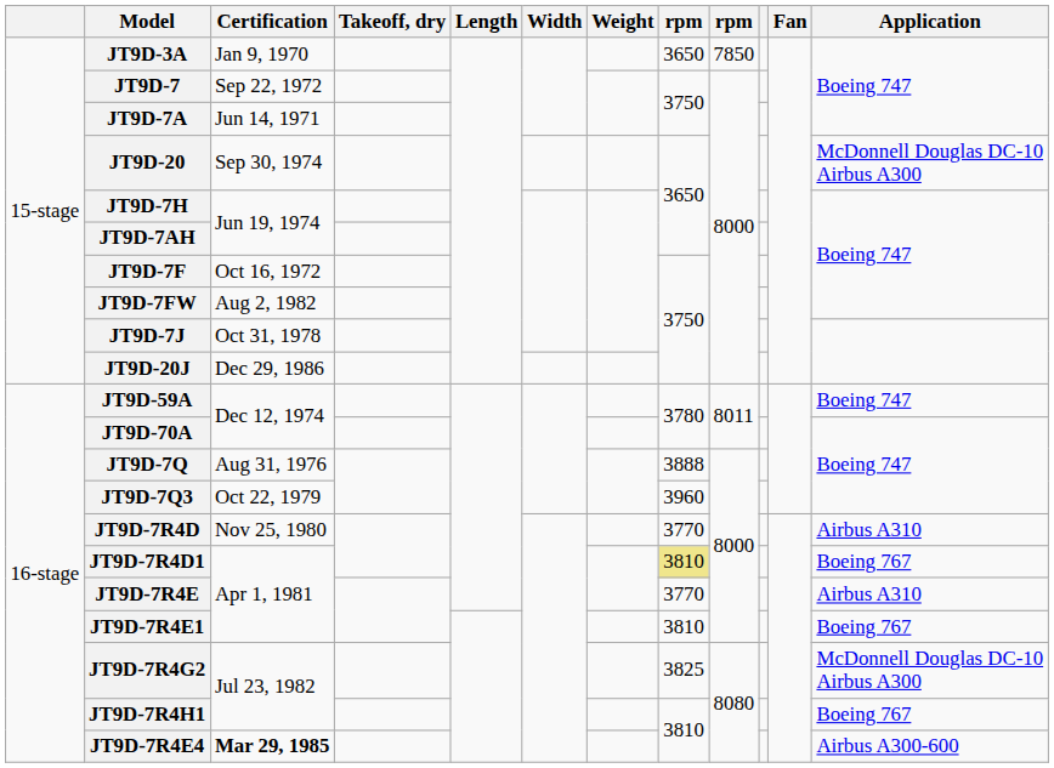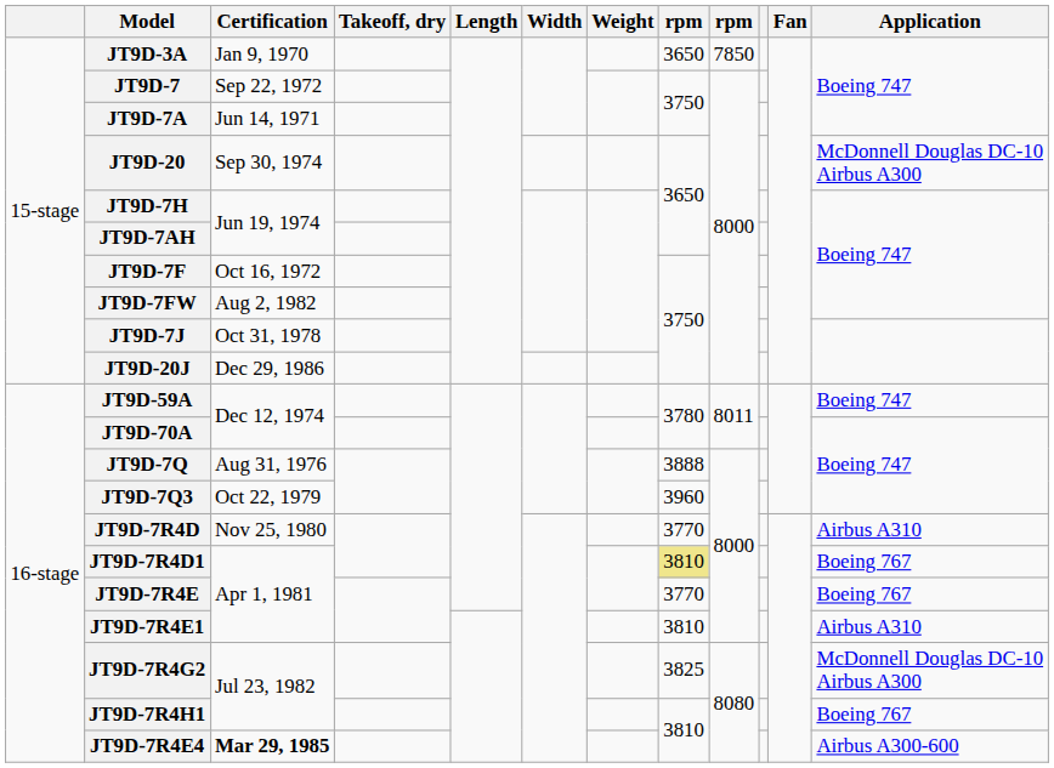 <table class="wikitable sortable">
 <tr>
 <th></th>
 <th>Model</th>
 <th data-sort-type="usLongDate">Certification</th>
 <th>Takeoff, dry</th>
 <th>Length</th>
 <th>Width</th>
 <th>Weight</th>
 <th> rpm</th>
 <th> rpm</th>
 <th></th>
 <th>Fan</th>
 <th>Application</th>
 </tr>
 <tr>
 <td rowspan="10">15-stage</td>
 <th>JT9D-3A</th>
 <td>Jan 9, 1970</td>
 <td></td>
 <td rowspan="10"></td>
 <td rowspan="3"></td>
 <td></td>
 <td>3650</td>
 <td>7850</td>
 <td></td>
 <td rowspan="10"></td>
 <td rowspan=3><a href='#'>Boeing 747</a></td>
 </tr>
 <tr>
 <th>JT9D-7</th>
 <td>Sep 22, 1972</td>
 <td></td>
 <td rowspan=2></td>
 <td rowspan=2>3750</td>
 <td rowspan="9">8000</td>
 <td></td>
 </tr>
 <tr>
 <th>JT9D-7A</th>
 <td>Jun 14, 1971</td>
 <td></td>
 <td></td>
 </tr>
 <tr>
 <th>JT9D-20</th>
 <td>Sep 30, 1974</td>
 <td></td>
 <td></td>
 <td></td>
 <td rowspan=3>3650</td>
 <td></td>
 <td><a href='#'>McDonnell Douglas DC-10</a><br><a href='#'>Airbus A300</a></td>
 </tr>
 <tr>
 <th>JT9D-7H</th>
 <td rowspan=2>Jun 19, 1974</td>
 <td></td>
 <td rowspan="5"></td>
 <td rowspan="5"></td>
 <td></td>
 <td rowspan=4><a href='#'>Boeing 747</a></td>
 </tr>
 <tr>
 <th>JT9D-7AH</th>
 <td></td>
 <td></td>
 </tr>
 <tr>
 <th>JT9D-7F</th>
 <td>Oct 16, 1972</td>
 <td></td>
 <td rowspan="4">3750</td>
 <td></td>
 </tr>
 <tr>
 <th>JT9D-7FW</th>
 <td>Aug 2, 1982</td>
 <td></td>
 <td></td>
 </tr>
 <tr>
 <th>JT9D-7J</th>
 <td>Oct 31, 1978</td>
 <td></td>
 <td></td>
 </tr>
 <tr>
 <th>JT9D-20J</th>
 <td>Dec 29, 1986</td>
 <td></td>
 <td></td>
 <td></td>
 <td></td>
 </tr>
 <tr>
 <td rowspan=11>16-stage</td>
 <th>JT9D-59A</th>
 <td rowspan=2>Dec 12, 1974</td>
 <td></td>
 <td rowspan= 7></td>
 <td rowspan= 4></td>
 <td></td>
 <td rowspan=2>3780</td>
 <td rowspan=2>8011</td>
 <td></td>
 <td rowspan=4></td>
 <td><a href='#'>Boeing 747</a></td>
 </tr>
 <tr>
 <th>JT9D-70A</th>
 <td></td>
 <td></td>
 <td></td>
 <td rowspan=3><a href='#'>Boeing 747</a></td>
 </tr>
 <tr>
 <th>JT9D-7Q</th>
 <td>Aug 31, 1976</td>
 <td rowspan=2></td>
 <td rowspan=2></td>
 <td>3888</td>
 <td rowspan=6>8000</td>
 <td></td>
 </tr>
 <tr>
 <th>JT9D-7Q3</th>
 <td>Oct 22, 1979</td>
 <td>3960</td>
 <td></td>
 </tr>
 <tr>
 <th>JT9D-7R4D</th>
 <td>Nov 25, 1980</td>
 <td rowspan=2></td>
 <td rowspan=7></td>
 <td></td>
 <td>3770</td>
 <td></td>
 <td rowspan=7></td>
 <td><a href='#'>Airbus A310</a></td>
 </tr>
 <tr>
 <th>JT9D-7R4D1</th>
 <td rowspan=3>Apr 1, 1981</td>
 <td rowspan=2></td>
 <td style="background: khaki;">3810</td>
 <td></td>
 <td><a href='#'>Boeing 767</a></td>
 </tr>
 <tr>
 <th>JT9D-7R4E</th>
 <td rowspan=2></td>
 <td>3770</td>
 <td></td>
-<td><a href='#'>Airbus A310</a></td>
+<td><a href='#'>Boeing 767</a></td>
 </tr>
 <tr>
 <th>JT9D-7R4E1</th>
 <td rowspan= 4></td>
 <td></td>
 <td>3810</td>
 <td></td>
-<td><a href='#'>Boeing 767</a></td>
+<td><a href='#'>Airbus A310</a></td>
 </tr>
 <tr>
 <th>JT9D-7R4G2</th>
 <td rowspan=2>Jul 23, 1982</td>
 <td></td>
 <td></td>
 <td>3825</td>
 <td rowspan=3>8080</td>
 <td></td>
 <td><a href='#'>McDonnell Douglas DC-10</a><br><a href='#'>Airbus A300</a></td>
 </tr>
 <tr>
 <th>JT9D-7R4H1</th>
 <td></td>
 <td></td>
 <td rowspan=2>3810</td>
 <td></td>
 <td><a href='#'>Boeing 767</a></td>
 </tr>
 <tr>
 <th>JT9D-7R4E4</th>
 <td><strong>Mar 29, 1985</strong></td>
 <td></td>
 <td></td>
 <td></td>
 <td><a href='#'>Airbus A300-600</a></td>
 </tr>
 </table>
